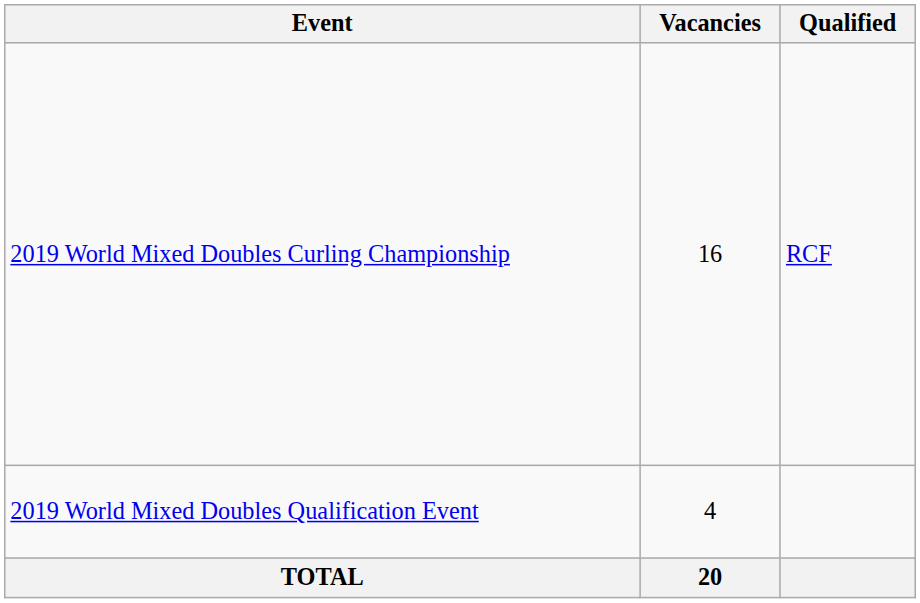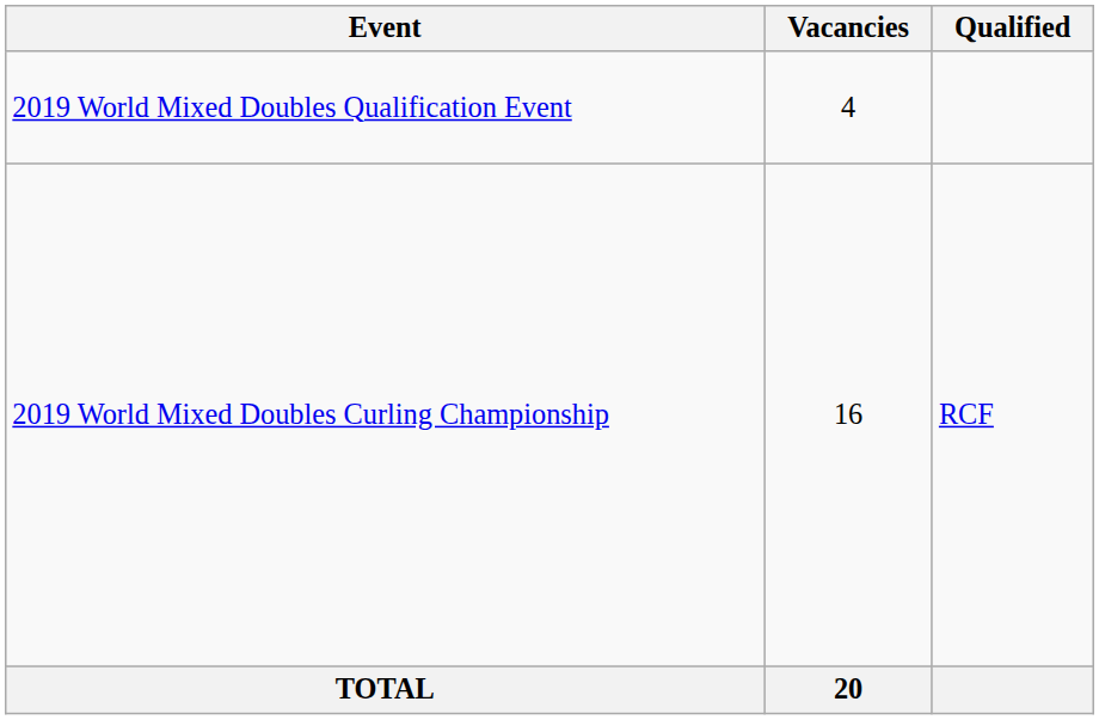 <table class="wikitable" style="width:600px">
 <tr>
 <th>Event</th>
 <th>Vacancies</th>
 <th>Qualified</th>
 </tr>
 <tr>
+<td><a href='#'>2019 World Mixed Doubles Qualification Event</a></td>
+<td align=center>4</td>
+<td> <br>  <br>  <br> </td>
+</tr>
+<tr>
 <td><a href='#'>2019 World Mixed Doubles Curling Championship</a></td>
 <td align=center>16</td>
 <td> <br>   <br>  <br>  <br>  <br>  <br>  <br>  <a href='#'>RCF</a> <br>  <br>  <br>  <br>  <br>  <br>  <br>  <br> </td>
-</tr>
-<tr>
-<td><a href='#'>2019 World Mixed Doubles Qualification Event</a></td>
-<td align=center>4</td>
-<td> <br>  <br>  <br> </td>
 </tr>
 <tr>
 <th>TOTAL</th>
 <th>20</th>
 <th></th>
 </tr>
 </table>
